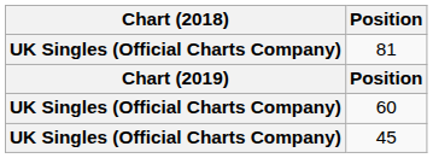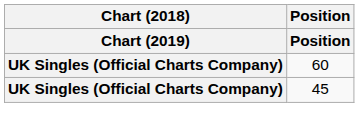 <table class="wikitable sortable plainrowheaders" style="text-align:center">
 <tr>
 <th scope="col">Chart (2018)</th>
 <th scope="col">Position</th>
-</tr>
-<tr>
-<th scope="row">UK Singles (Official Charts Company)</th>
-<td>81</td>
 </tr>
 <tr>
 <th scope="col">Chart (2019)</th>
 <th scope="col">Position</th>
 </tr>
 <tr>
 <th scope="row">UK Singles (Official Charts Company)</th>
 <td>60</td>
 </tr>
 <tr>
 <th scope="row">UK Singles (Official Charts Company)</th>
 <td>45</td>
 </tr>
 </table>
